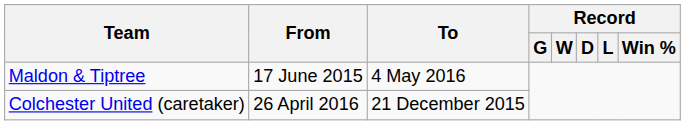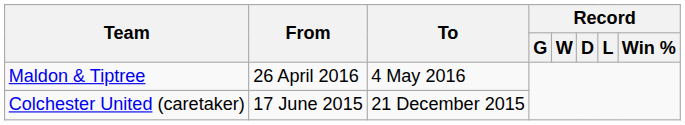 <table class="wikitable" style="text-align: center">
 <tr>
 <th rowspan="2">Team</th>
 <th rowspan="2">From</th>
 <th rowspan="2">To</th>
 <th colspan="6">Record</th>
 </tr>
 <tr>
 <th>G</th>
 <th>W</th>
 <th>D</th>
 <th>L</th>
 <th>Win %</th>
 </tr>
 <tr>
 <td align=left><a href='#'>Maldon & Tiptree</a></td>
-<td align=left>17 June 2015</td>
+<td align=left>26 April 2016</td>
 <td align=left>4 May 2016<br></td>
 </tr>
 <tr>
 <td align=left><a href='#'>Colchester United</a> (caretaker)</td>
-<td align=left>26 April 2016</td>
+<td align=left>17 June 2015</td>
 <td align=left>21 December 2015<br></td>
 </tr>
 </table>
